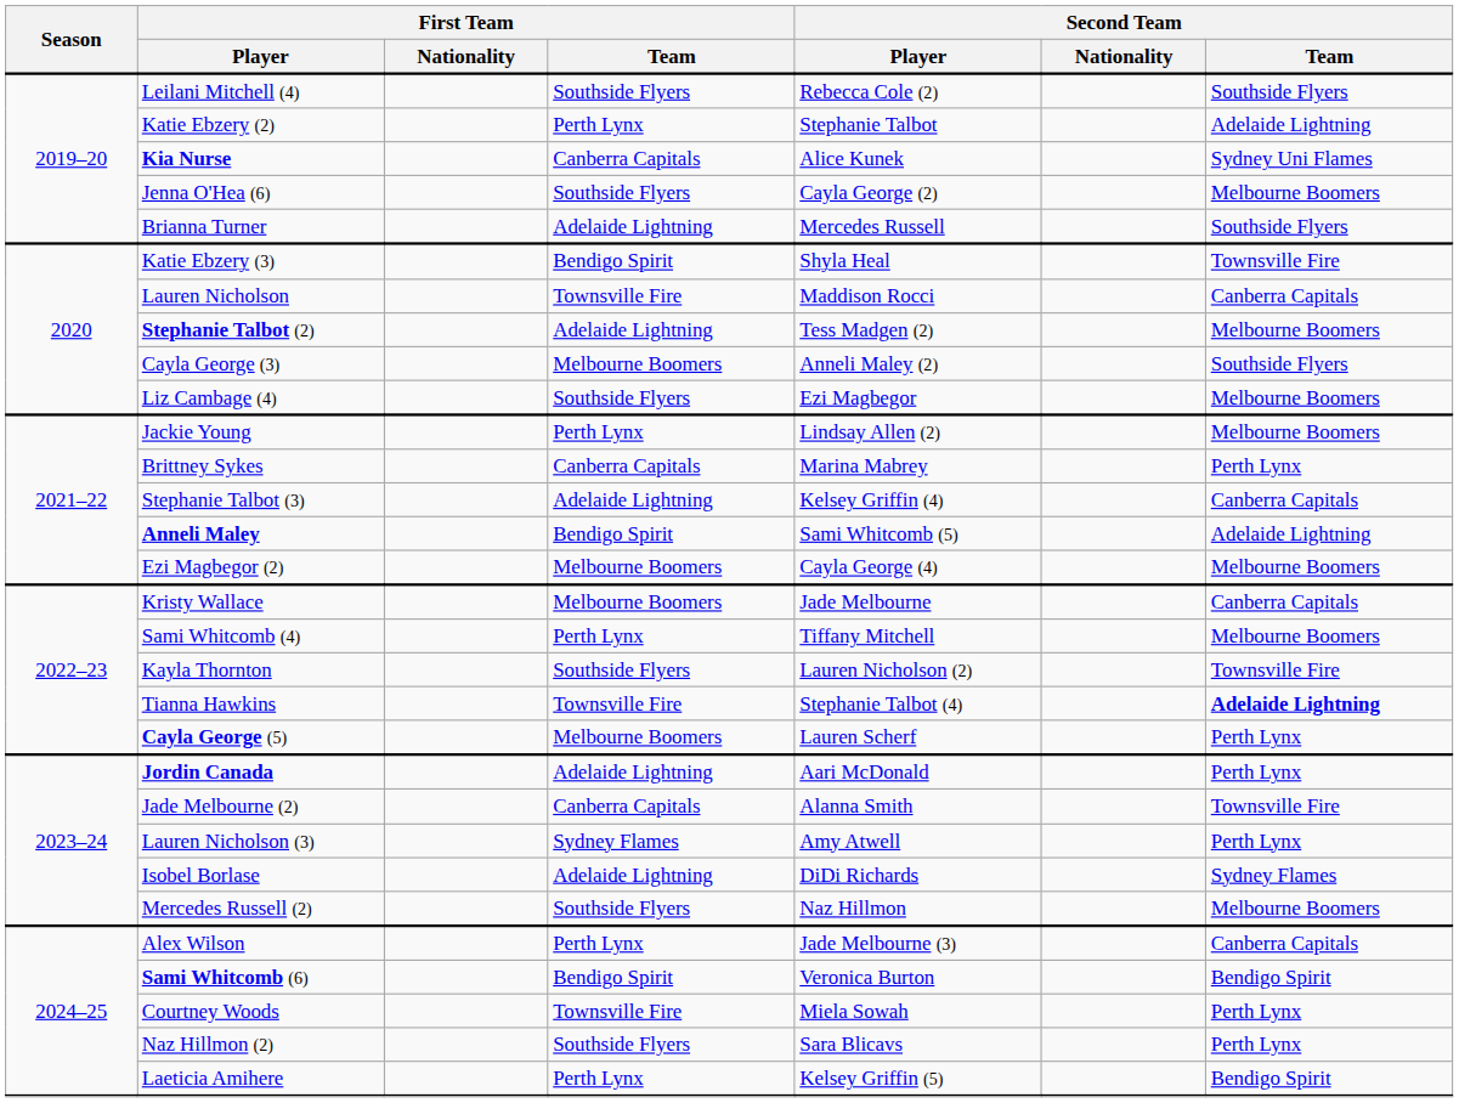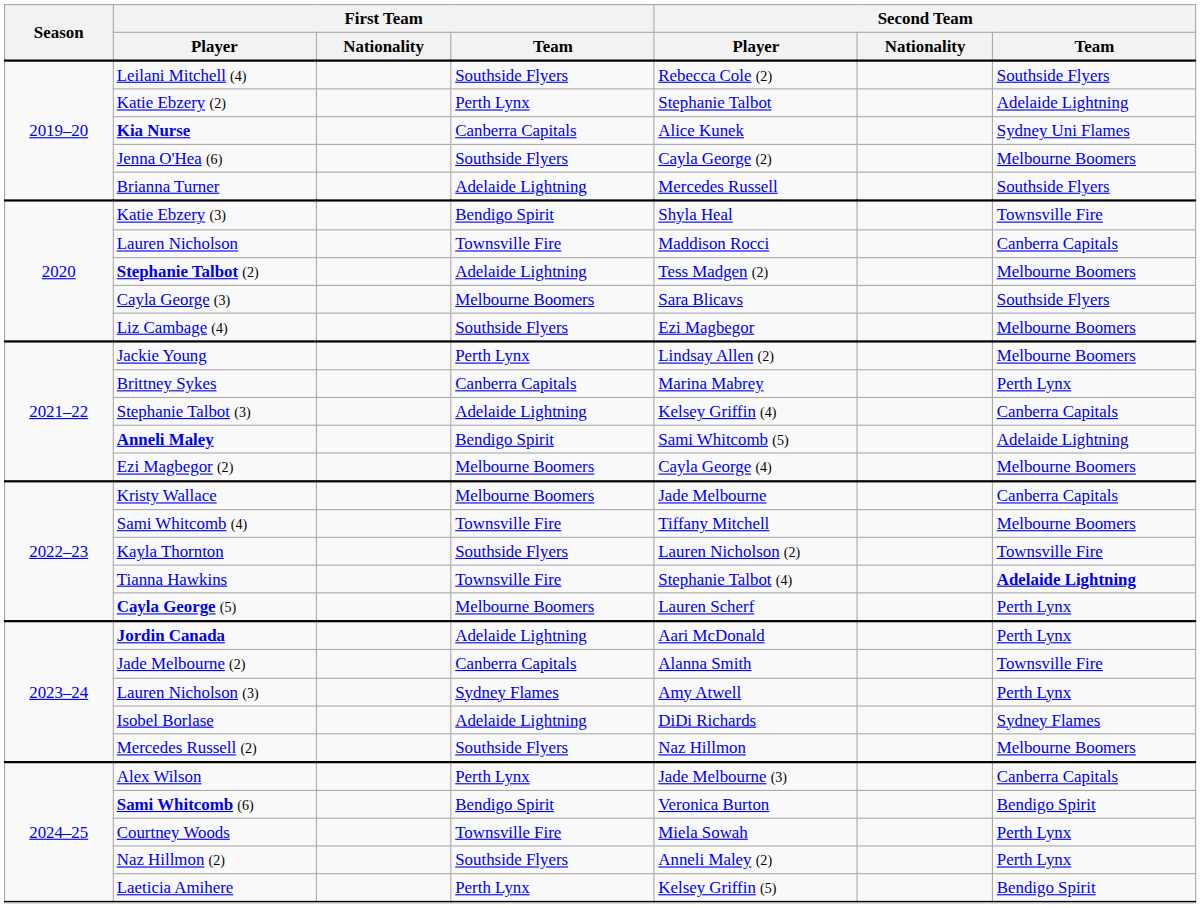 <table class="wikitable sortable" style="width: 85%; font-size:95%">
 <tr>
 <th width=8% rowspan=2><strong>Season</strong></th>
 <th colspan=3 class=unsortable><strong>First Team</strong></th>
 <th colspan=3 class=unsortable><strong>Second Team</strong></th>
 </tr>
 <tr>
 <th class=unsortable; width=15%>Player</th>
 <th class=unsortable; width=10%>Nationality</th>
 <th class=unsortable; width=15%>Team</th>
 <th class=unsortable; width=15%>Player</th>
 <th class=unsortable; width=10%>Nationality</th>
 <th class=unsortable; width=15%>Team</th>
 </tr>
 <tr style="border-top:2px solid black">
 <td rowspan=5; style="text-align:center"><a href='#'>2019–20</a></td>
 <td><a href='#'>Leilani Mitchell</a> <small> (4) </small></td>
 <td></td>
 <td><a href='#'>Southside Flyers</a></td>
 <td><a href='#'>Rebecca Cole</a> <small> (2) </small></td>
 <td></td>
 <td><a href='#'>Southside Flyers</a></td>
 </tr>
 <tr>
 <td><a href='#'>Katie Ebzery</a> <small> (2) </small></td>
 <td></td>
 <td><a href='#'>Perth Lynx</a></td>
 <td><a href='#'>Stephanie Talbot</a></td>
 <td></td>
 <td><a href='#'>Adelaide Lightning</a></td>
 </tr>
 <tr>
 <td><strong><a href='#'>Kia Nurse</a></strong></td>
 <td></td>
 <td><a href='#'>Canberra Capitals</a></td>
 <td><a href='#'>Alice Kunek</a></td>
 <td></td>
 <td><a href='#'>Sydney Uni Flames</a></td>
 </tr>
 <tr>
 <td><a href='#'>Jenna O'Hea</a> <small> (6) </small></td>
 <td></td>
 <td><a href='#'>Southside Flyers</a></td>
 <td><a href='#'>Cayla George</a> <small> (2) </small></td>
 <td></td>
 <td><a href='#'>Melbourne Boomers</a></td>
 </tr>
 <tr>
 <td><a href='#'>Brianna Turner</a></td>
 <td></td>
 <td><a href='#'>Adelaide Lightning</a></td>
 <td><a href='#'>Mercedes Russell</a></td>
 <td></td>
 <td><a href='#'>Southside Flyers</a></td>
 </tr>
 <tr style="border-top:2px solid black">
 <td rowspan=5; style="text-align:center"><a href='#'>2020</a></td>
 <td><a href='#'>Katie Ebzery</a> <small> (3) </small></td>
 <td></td>
 <td><a href='#'>Bendigo Spirit</a></td>
 <td><a href='#'>Shyla Heal</a></td>
 <td></td>
 <td><a href='#'>Townsville Fire</a></td>
 </tr>
 <tr>
 <td><a href='#'>Lauren Nicholson</a></td>
 <td></td>
 <td><a href='#'>Townsville Fire</a></td>
 <td><a href='#'>Maddison Rocci</a></td>
 <td></td>
 <td><a href='#'>Canberra Capitals</a></td>
 </tr>
 <tr>
 <td><strong><a href='#'>Stephanie Talbot</a></strong> <small> (2) </small></td>
 <td></td>
 <td><a href='#'>Adelaide Lightning</a></td>
 <td><a href='#'>Tess Madgen</a> <small> (2) </small></td>
 <td></td>
 <td><a href='#'>Melbourne Boomers</a></td>
 </tr>
 <tr>
 <td><a href='#'>Cayla George</a> <small> (3) </small></td>
 <td></td>
 <td><a href='#'>Melbourne Boomers</a></td>
-<td><a href='#'>Anneli Maley</a> <small> (2) </small></td>
+<td><a href='#'>Sara Blicavs</a></td>
 <td></td>
 <td><a href='#'>Southside Flyers</a></td>
 </tr>
 <tr>
 <td><a href='#'>Liz Cambage</a> <small> (4) </small></td>
 <td></td>
 <td><a href='#'>Southside Flyers</a></td>
 <td><a href='#'>Ezi Magbegor</a></td>
 <td></td>
 <td><a href='#'>Melbourne Boomers</a></td>
 </tr>
 <tr style="border-top:2px solid black">
 <td rowspan=5; style="text-align:center"><a href='#'>2021–22</a></td>
 <td><a href='#'>Jackie Young</a></td>
 <td></td>
 <td><a href='#'>Perth Lynx</a></td>
 <td><a href='#'>Lindsay Allen</a> <small> (2) </small></td>
 <td></td>
 <td><a href='#'>Melbourne Boomers</a></td>
 </tr>
 <tr>
 <td><a href='#'>Brittney Sykes</a></td>
 <td></td>
 <td><a href='#'>Canberra Capitals</a></td>
 <td><a href='#'>Marina Mabrey</a></td>
 <td></td>
 <td><a href='#'>Perth Lynx</a></td>
 </tr>
 <tr>
 <td><a href='#'>Stephanie Talbot</a> <small> (3) </small></td>
 <td></td>
 <td><a href='#'>Adelaide Lightning</a></td>
 <td><a href='#'>Kelsey Griffin</a> <small> (4) </small></td>
 <td></td>
 <td><a href='#'>Canberra Capitals</a></td>
 </tr>
 <tr>
 <td><strong><a href='#'>Anneli Maley</a></strong></td>
 <td></td>
 <td><a href='#'>Bendigo Spirit</a></td>
 <td><a href='#'>Sami Whitcomb</a> <small> (5) </small></td>
 <td></td>
 <td><a href='#'>Adelaide Lightning</a></td>
 </tr>
 <tr>
 <td><a href='#'>Ezi Magbegor</a> <small> (2) </small></td>
 <td></td>
 <td><a href='#'>Melbourne Boomers</a></td>
 <td><a href='#'>Cayla George</a> <small> (4) </small></td>
 <td></td>
 <td><a href='#'>Melbourne Boomers</a></td>
 </tr>
 <tr style="border-top:2px solid black">
 <td rowspan=5; style="text-align:center"><a href='#'>2022–23</a></td>
 <td><a href='#'>Kristy Wallace</a></td>
 <td></td>
 <td><a href='#'>Melbourne Boomers</a></td>
 <td><a href='#'>Jade Melbourne</a></td>
 <td></td>
 <td><a href='#'>Canberra Capitals</a></td>
 </tr>
 <tr>
 <td><a href='#'>Sami Whitcomb</a> <small> (4) </small></td>
 <td></td>
-<td><a href='#'>Perth Lynx</a></td>
+<td><a href='#'>Townsville Fire</a></td>
 <td><a href='#'>Tiffany Mitchell</a></td>
 <td></td>
 <td><a href='#'>Melbourne Boomers</a></td>
 </tr>
 <tr>
 <td><a href='#'>Kayla Thornton</a></td>
 <td></td>
 <td><a href='#'>Southside Flyers</a></td>
 <td><a href='#'>Lauren Nicholson</a> <small> (2) </small></td>
 <td></td>
 <td><a href='#'>Townsville Fire</a></td>
 </tr>
 <tr>
 <td><a href='#'>Tianna Hawkins</a></td>
 <td></td>
 <td><a href='#'>Townsville Fire</a></td>
 <td><a href='#'>Stephanie Talbot</a> <small> (4) </small></td>
 <td></td>
 <td><strong><a href='#'>Adelaide Lightning</a></strong></td>
 </tr>
 <tr>
 <td><strong><a href='#'>Cayla George</a></strong> <small> (5) </small></td>
 <td></td>
 <td><a href='#'>Melbourne Boomers</a></td>
 <td><a href='#'>Lauren Scherf</a></td>
 <td></td>
 <td><a href='#'>Perth Lynx</a></td>
 </tr>
 <tr style="border-top:2px solid black">
 <td rowspan=5; style="text-align:center"><a href='#'>2023–24</a></td>
 <td><strong><a href='#'>Jordin Canada</a></strong></td>
 <td></td>
 <td><a href='#'>Adelaide Lightning</a></td>
 <td><a href='#'>Aari McDonald</a></td>
 <td></td>
 <td><a href='#'>Perth Lynx</a></td>
 </tr>
 <tr>
 <td><a href='#'>Jade Melbourne</a> <small> (2) </small></td>
 <td></td>
 <td><a href='#'>Canberra Capitals</a></td>
 <td><a href='#'>Alanna Smith</a></td>
 <td></td>
 <td><a href='#'>Townsville Fire</a></td>
 </tr>
 <tr>
 <td><a href='#'>Lauren Nicholson</a> <small> (3) </small></td>
 <td></td>
 <td><a href='#'>Sydney Flames</a></td>
 <td><a href='#'>Amy Atwell</a></td>
 <td></td>
 <td><a href='#'>Perth Lynx</a></td>
 </tr>
 <tr>
 <td><a href='#'>Isobel Borlase</a></td>
 <td></td>
 <td><a href='#'>Adelaide Lightning</a></td>
 <td><a href='#'>DiDi Richards</a></td>
 <td></td>
 <td><a href='#'>Sydney Flames</a></td>
 </tr>
 <tr>
 <td><a href='#'>Mercedes Russell</a>  <small> (2) </small></td>
 <td></td>
 <td><a href='#'>Southside Flyers</a></td>
 <td><a href='#'>Naz Hillmon</a></td>
 <td></td>
 <td><a href='#'>Melbourne Boomers</a></td>
 </tr>
 <tr style="border-top:2px solid black">
 <td rowspan=5; style="text-align:center"><a href='#'>2024–25</a></td>
 <td><a href='#'>Alex Wilson</a></td>
 <td></td>
 <td><a href='#'>Perth Lynx</a></td>
 <td><a href='#'>Jade Melbourne</a> <small> (3) </small></td>
 <td></td>
 <td><a href='#'>Canberra Capitals</a></td>
 </tr>
 <tr>
 <td><strong><a href='#'>Sami Whitcomb</a></strong> <small> (6) </small></td>
 <td></td>
 <td><a href='#'>Bendigo Spirit</a></td>
 <td><a href='#'>Veronica Burton</a></td>
 <td></td>
 <td><a href='#'>Bendigo Spirit</a></td>
 </tr>
 <tr>
 <td><a href='#'>Courtney Woods</a></td>
 <td></td>
 <td><a href='#'>Townsville Fire</a></td>
 <td><a href='#'>Miela Sowah</a></td>
 <td></td>
 <td><a href='#'>Perth Lynx</a></td>
 </tr>
 <tr>
 <td><a href='#'>Naz Hillmon</a> <small> (2) </small></td>
 <td></td>
 <td><a href='#'>Southside Flyers</a></td>
-<td><a href='#'>Sara Blicavs</a></td>
+<td><a href='#'>Anneli Maley</a> <small> (2) </small></td>
 <td></td>
 <td><a href='#'>Perth Lynx</a></td>
 </tr>
 <tr>
 <td><a href='#'>Laeticia Amihere</a></td>
 <td></td>
 <td><a href='#'>Perth Lynx</a></td>
 <td><a href='#'>Kelsey Griffin</a> <small> (5) </small></td>
 <td></td>
 <td><a href='#'>Bendigo Spirit</a></td>
 </tr>
 <tr style="border-top:2px solid black">
 </tr>
 </table>
